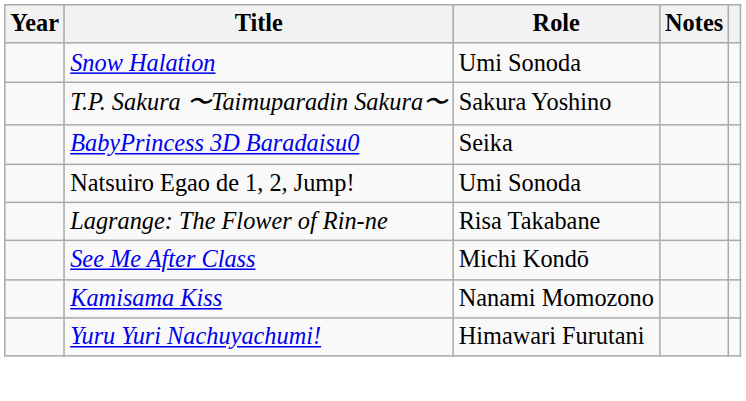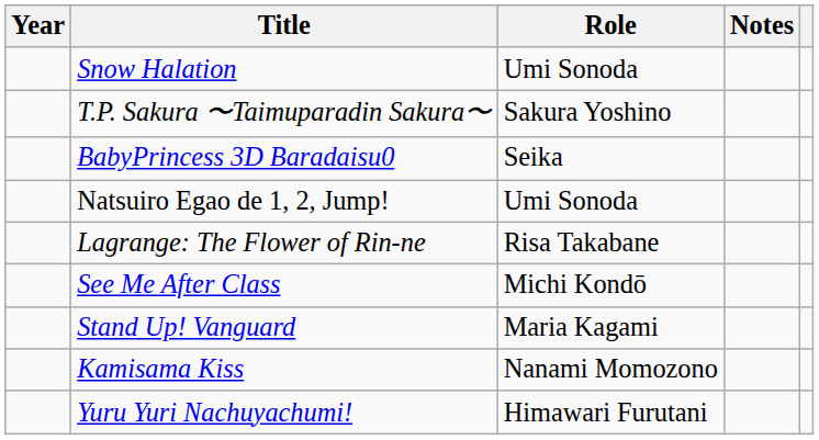 <table class="wikitable sortable plainrowheaders">
 <tr>
 <th>Year</th>
 <th>Title</th>
 <th>Role</th>
 <th class="unsortable">Notes</th>
 <th class="unsortable"></th>
 </tr>
 <tr>
 <td></td>
 <td><em><a href='#'>Snow Halation</a></em></td>
 <td>Umi Sonoda</td>
 <td></td>
 <td></td>
 </tr>
 <tr>
 <td></td>
 <td><em>T.P. Sakura 〜Taimuparadin Sakura〜</em></td>
 <td>Sakura Yoshino</td>
 <td></td>
 <td></td>
 </tr>
 <tr>
 <td></td>
 <td><em><a href='#'>BabyPrincess 3D Baradaisu0</a></em></td>
 <td>Seika</td>
 <td></td>
 <td></td>
 </tr>
 <tr>
 <td></td>
 <td>Natsuiro Egao de 1, 2, Jump!</td>
 <td>Umi Sonoda</td>
 <td></td>
 <td></td>
 </tr>
 <tr>
 <td></td>
 <td><em>Lagrange: The Flower of Rin-ne</em></td>
 <td>Risa Takabane</td>
 <td></td>
 <td></td>
 </tr>
 <tr>
 <td></td>
 <td><em><a href='#'>See Me After Class</a></em></td>
 <td>Michi Kondō</td>
 <td></td>
 <td></td>
 </tr>
 <tr>
 <td></td>
+<td><em><a href='#'>Stand Up! Vanguard</a></em></td>
+<td>Maria Kagami</td>
+<td></td>
+<td></td>
+</tr>
+<tr>
+<td></td>
 <td><em><a href='#'>Kamisama Kiss</a></em></td>
 <td>Nanami Momozono</td>
 <td></td>
 <td></td>
 </tr>
 <tr>
 <td></td>
 <td><em><a href='#'>Yuru Yuri Nachuyachumi!</a></em></td>
 <td>Himawari Furutani</td>
 <td></td>
 <td></td>
 </tr>
 </table>
